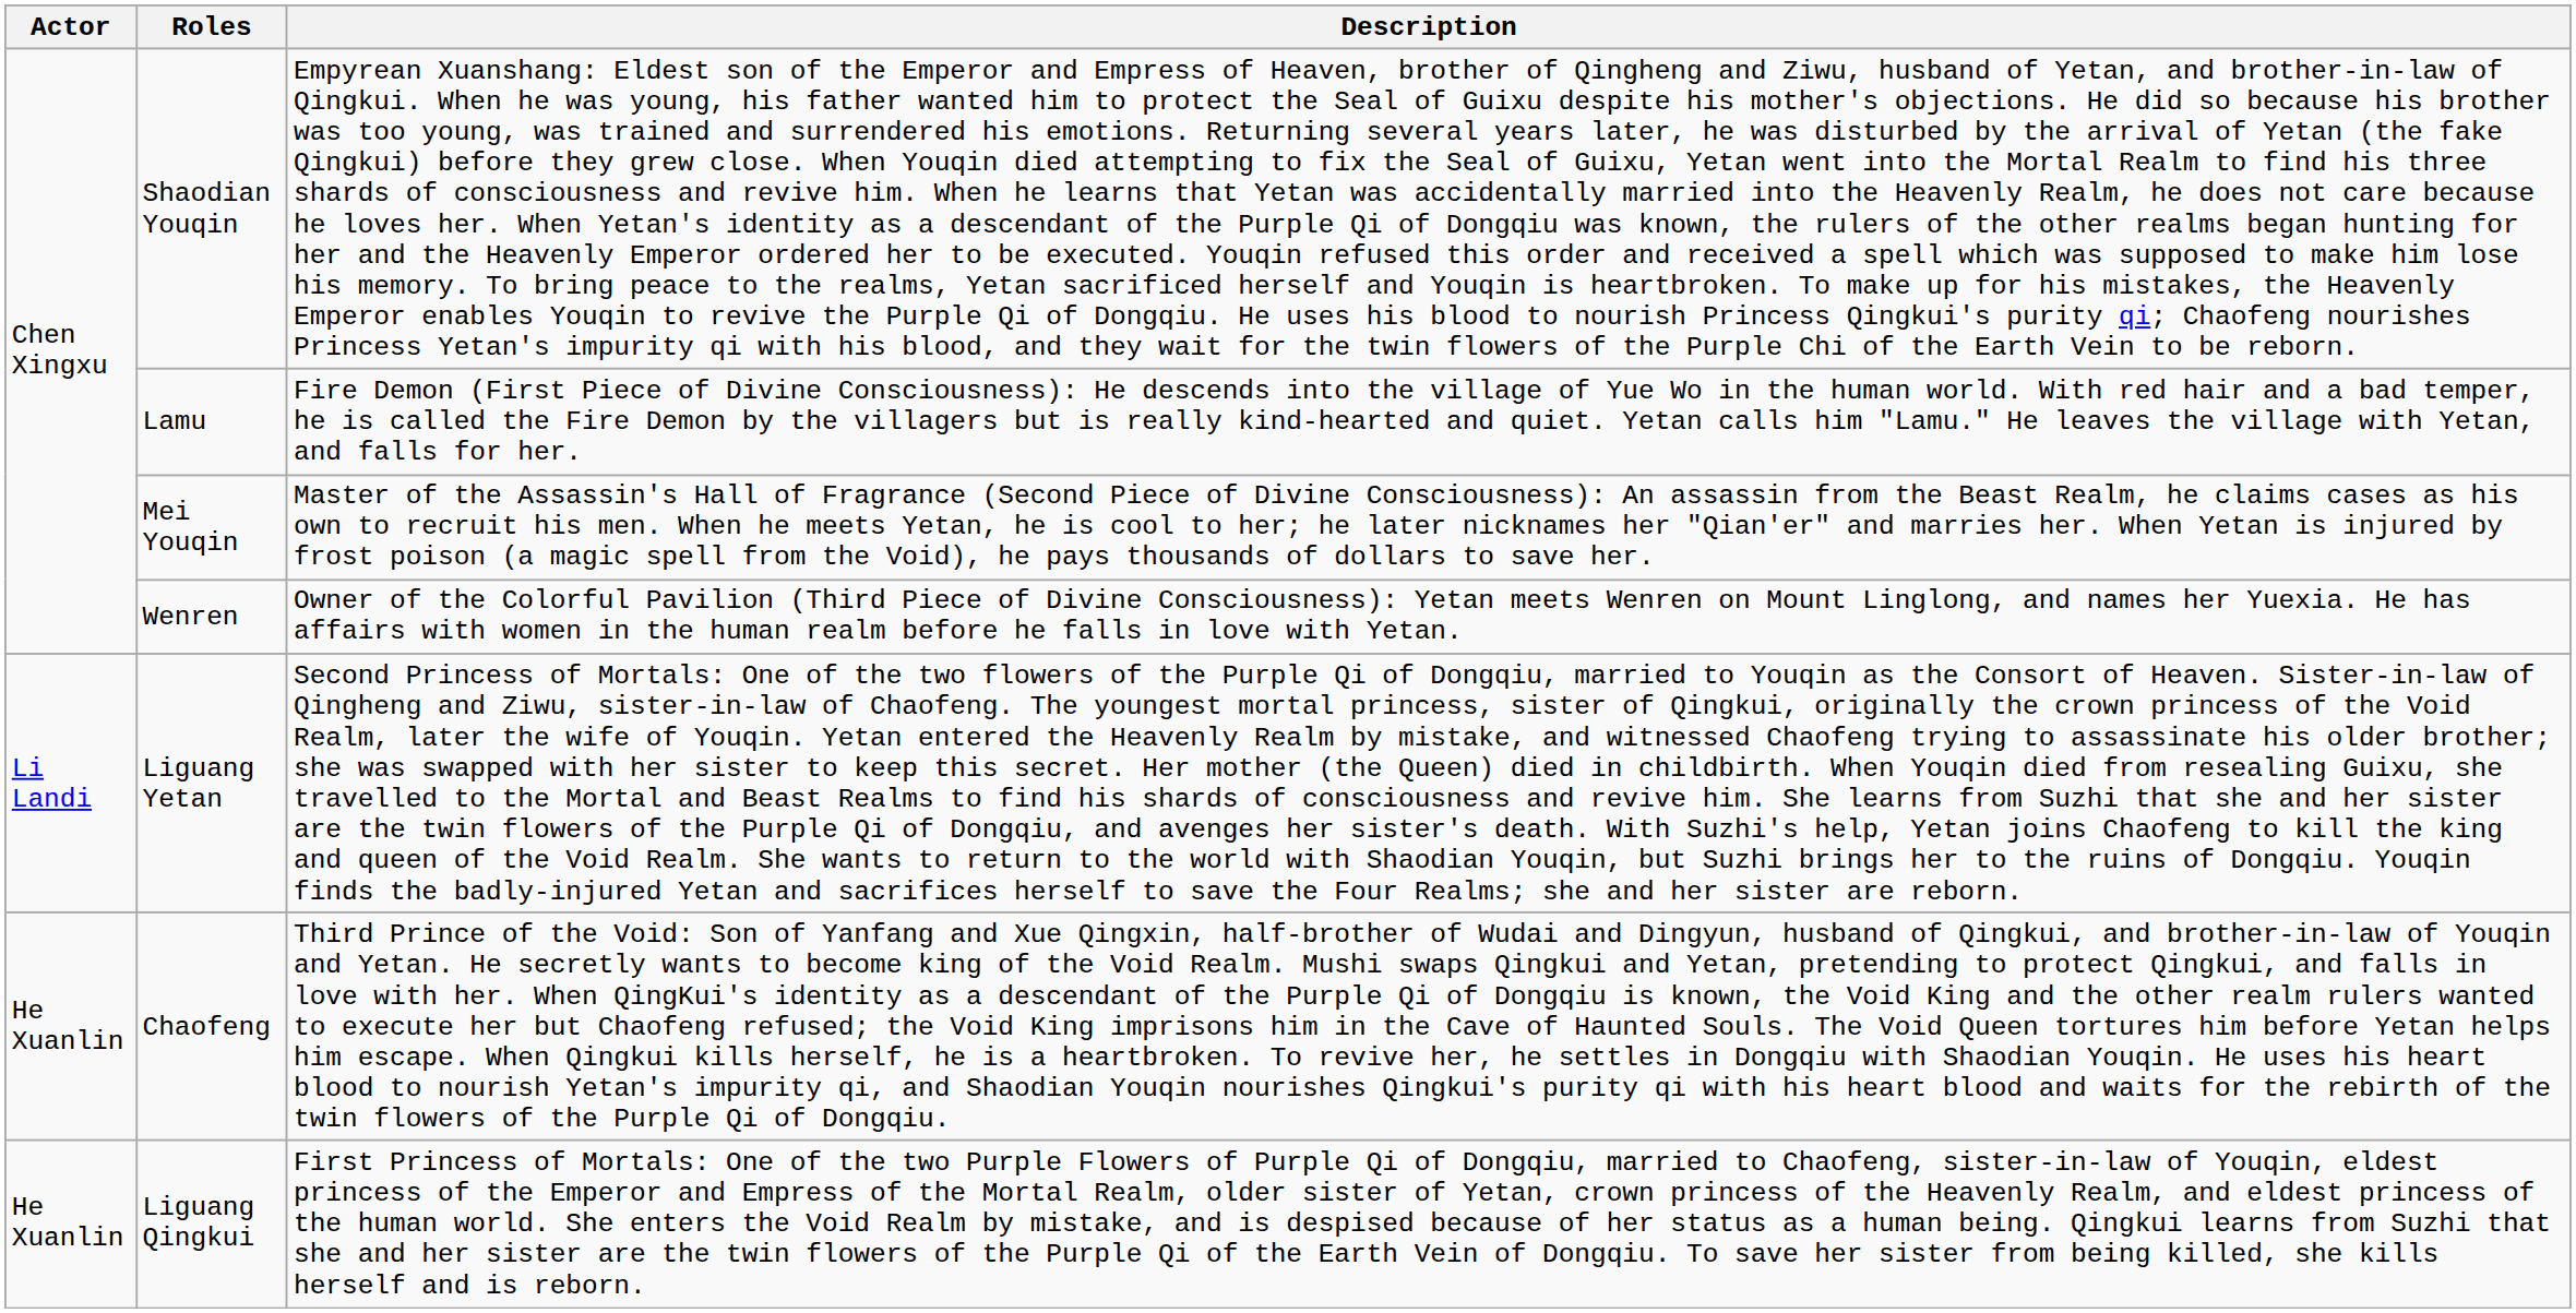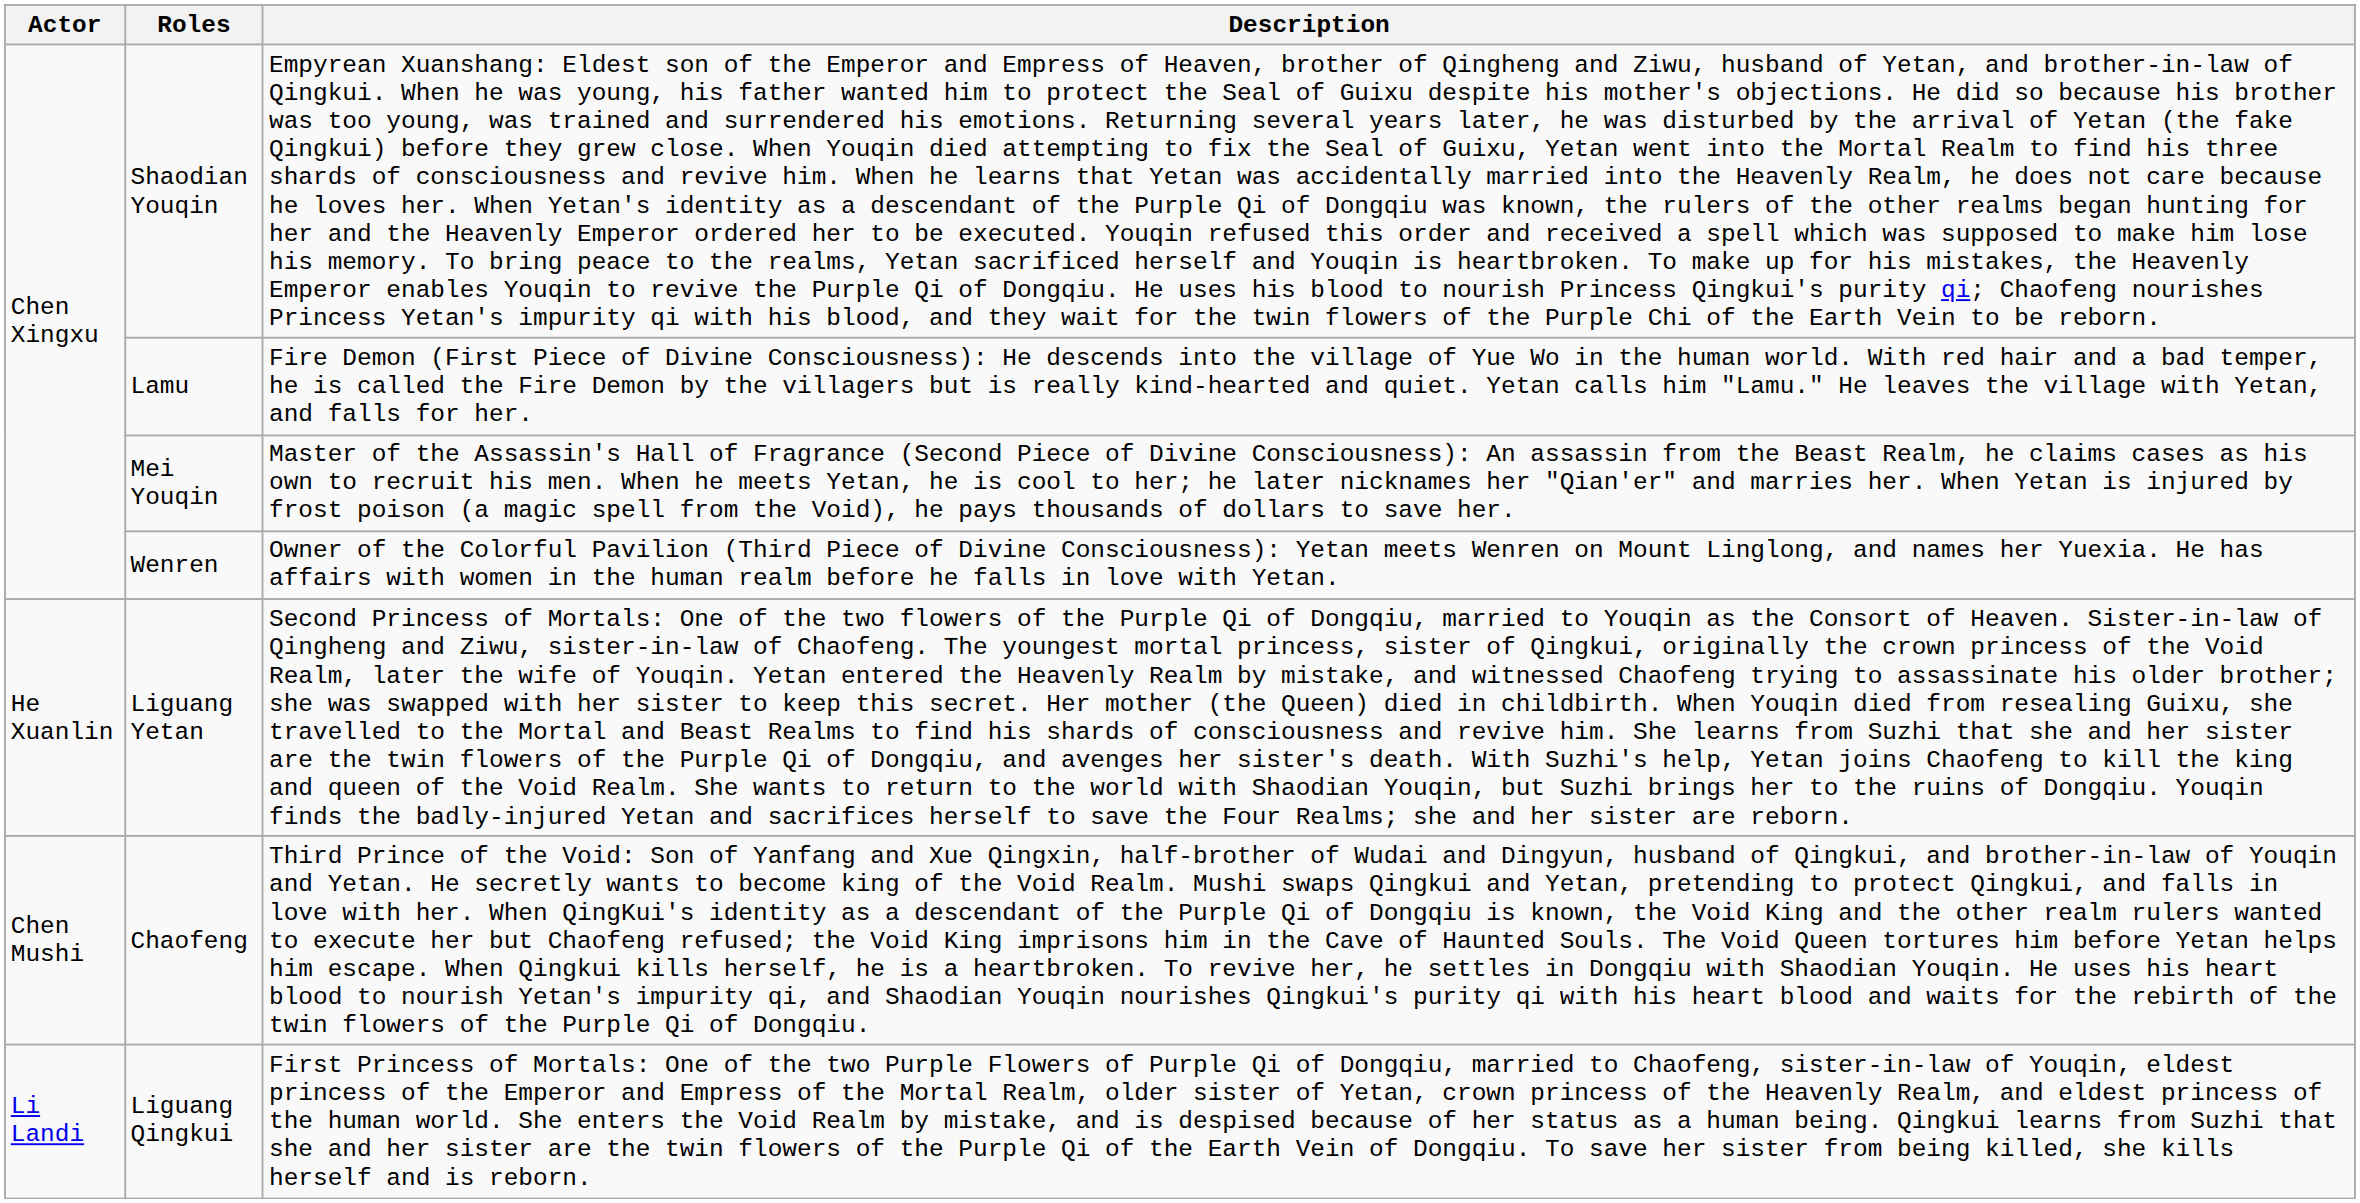 <table class="wikitable">
 <tr>
 <th>Actor</th>
 <th>Roles</th>
 <th>Description</th>
 </tr>
 <tr>
 <td rowspan="4">Chen Xingxu</td>
 <td>Shaodian Youqin</td>
 <td>Empyrean Xuanshang: Eldest son of the Emperor and Empress of Heaven, brother of Qingheng and Ziwu, husband of Yetan, and brother-in-law of Qingkui. When he was young, his father wanted him to protect the Seal of Guixu despite his mother's objections. He did so because his brother was too young, was trained and surrendered his emotions. Returning several years later, he was disturbed by the arrival of Yetan (the fake Qingkui) before they grew close. When Youqin died attempting to fix the Seal of Guixu, Yetan went into the Mortal Realm to find his three shards of consciousness and revive him. When he learns that Yetan was accidentally married into the Heavenly Realm, he does not care because he loves her. When Yetan's identity as a descendant of the Purple Qi of Dongqiu was known, the rulers of the other realms began hunting for her and the Heavenly Emperor ordered her to be executed. Youqin refused this order and received a spell which was supposed to make him lose his memory. To bring peace to the realms, Yetan sacrificed herself and Youqin is heartbroken. To make up for his mistakes, the Heavenly Emperor enables Youqin to revive the Purple Qi of Dongqiu. He uses his blood to nourish Princess Qingkui's purity <a href='#'>qi</a>; Chaofeng nourishes Princess Yetan's impurity qi with his blood, and they wait for the twin flowers of the Purple Chi of the Earth Vein to be reborn.</td>
 </tr>
 <tr>
 <td>Lamu</td>
 <td>Fire Demon (First Piece of Divine Consciousness): He descends into the village of Yue Wo in the human world. With red hair and a bad temper, he is called the Fire Demon by the villagers but is really kind-hearted and quiet. Yetan calls him "Lamu." He leaves the village with Yetan, and falls for her.</td>
 </tr>
 <tr>
 <td>Mei Youqin</td>
 <td>Master of the Assassin's Hall of Fragrance (Second Piece of Divine Consciousness): An assassin from the Beast Realm, he claims cases as his own to recruit his men. When he meets Yetan, he is cool to her; he later nicknames her "Qian'er" and marries her. When Yetan is injured by frost poison (a magic spell from the Void), he pays thousands of dollars to save her.</td>
 </tr>
 <tr>
 <td>Wenren</td>
 <td>Owner of the Colorful Pavilion (Third Piece of Divine Consciousness): Yetan meets Wenren on Mount Linglong, and names her Yuexia. He has affairs with women in the human realm before he falls in love with Yetan.</td>
 </tr>
 <tr>
-<td><a href='#'>Li Landi</a></td>
+<td>He Xuanlin</td>
 <td>Liguang Yetan</td>
 <td>Second Princess of Mortals: One of the two flowers of the Purple Qi of Dongqiu, married to  Youqin as the Consort of Heaven. Sister-in-law of Qingheng and Ziwu, sister-in-law of Chaofeng. The youngest mortal princess, sister of Qingkui, originally the crown princess of the Void Realm, later the wife of Youqin. Yetan entered the Heavenly Realm by mistake, and witnessed Chaofeng trying to assassinate his older brother; she was swapped with her sister to keep this secret. Her mother (the Queen) died in childbirth. When Youqin died from resealing Guixu, she travelled to the Mortal and Beast Realms to find his shards of consciousness and revive him. She learns from Suzhi that she and her sister are the twin flowers of the Purple Qi of Dongqiu, and avenges her sister's death. With Suzhi's help, Yetan joins Chaofeng to kill the king and queen of the Void Realm. She wants to return to the world with Shaodian Youqin, but Suzhi brings her to the ruins of Dongqiu. Youqin finds the badly-injured Yetan and sacrifices herself to save the Four Realms; she and her sister are reborn.</td>
 </tr>
 <tr>
-<td>He Xuanlin</td>
+<td>Chen Mushi</td>
 <td>Chaofeng</td>
 <td>Third Prince of the Void: Son of Yanfang and Xue Qingxin, half-brother of Wudai and Dingyun, husband of Qingkui, and brother-in-law of Youqin and Yetan. He secretly wants to become king of the Void Realm. Mushi swaps Qingkui and Yetan, pretending to protect Qingkui, and falls in love with her. When QingKui's identity as a descendant of the Purple Qi of Dongqiu is known, the Void King and the other realm rulers wanted to execute her but Chaofeng refused; the Void King imprisons him in the Cave of Haunted Souls. The Void Queen tortures him before Yetan helps him escape. When Qingkui kills herself, he is a heartbroken. To revive her, he settles in Dongqiu with Shaodian Youqin. He uses his heart blood to nourish Yetan's impurity qi, and Shaodian Youqin nourishes Qingkui's purity qi with his heart blood and waits for the rebirth of the twin flowers of the Purple Qi of Dongqiu.</td>
 </tr>
 <tr>
-<td>He Xuanlin</td>
+<td><a href='#'>Li Landi</a></td>
 <td>Liguang Qingkui</td>
 <td>First Princess of Mortals: One of the two Purple Flowers of Purple Qi of Dongqiu, married to Chaofeng, sister-in-law of Youqin, eldest princess of the Emperor and Empress of the Mortal Realm, older sister of Yetan, crown princess of the Heavenly Realm, and eldest princess of the human world. She enters the Void Realm by mistake, and is despised because of her status as a human being. Qingkui learns from Suzhi that she and her sister are the twin flowers of the Purple Qi of the Earth Vein of Dongqiu. To save her sister from being killed, she kills herself and is reborn.</td>
 </tr>
 <tr>
 </tr>
 </table>
